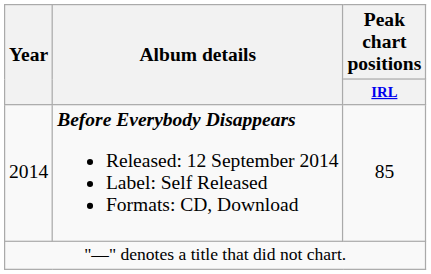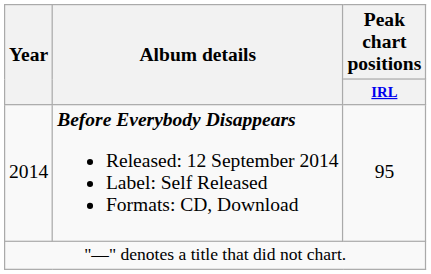 <table class="wikitable" style=text-align:center;>
 <tr>
 <th rowspan="2">Year</th>
 <th rowspan="2">Album details</th>
 <th>Peak chart positions</th>
 </tr>
 <tr>
 <th style="width:4em;font-size:75%"><a href='#'>IRL</a><br></th>
 </tr>
 <tr>
 <td>2014</td>
 <td align="left"><strong><em>Before Everybody Disappears</em></strong><br><ul><li>Released: 12 September 2014</li><li>Label: Self Released</li><li>Formats: CD, Download</li></ul></td>
-<td>85</td>
+<td>95</td>
 </tr>
 <tr>
 <td colspan="3" style="font-size:90%">"—" denotes a title that did not chart.</td>
 </tr>
 </table>
